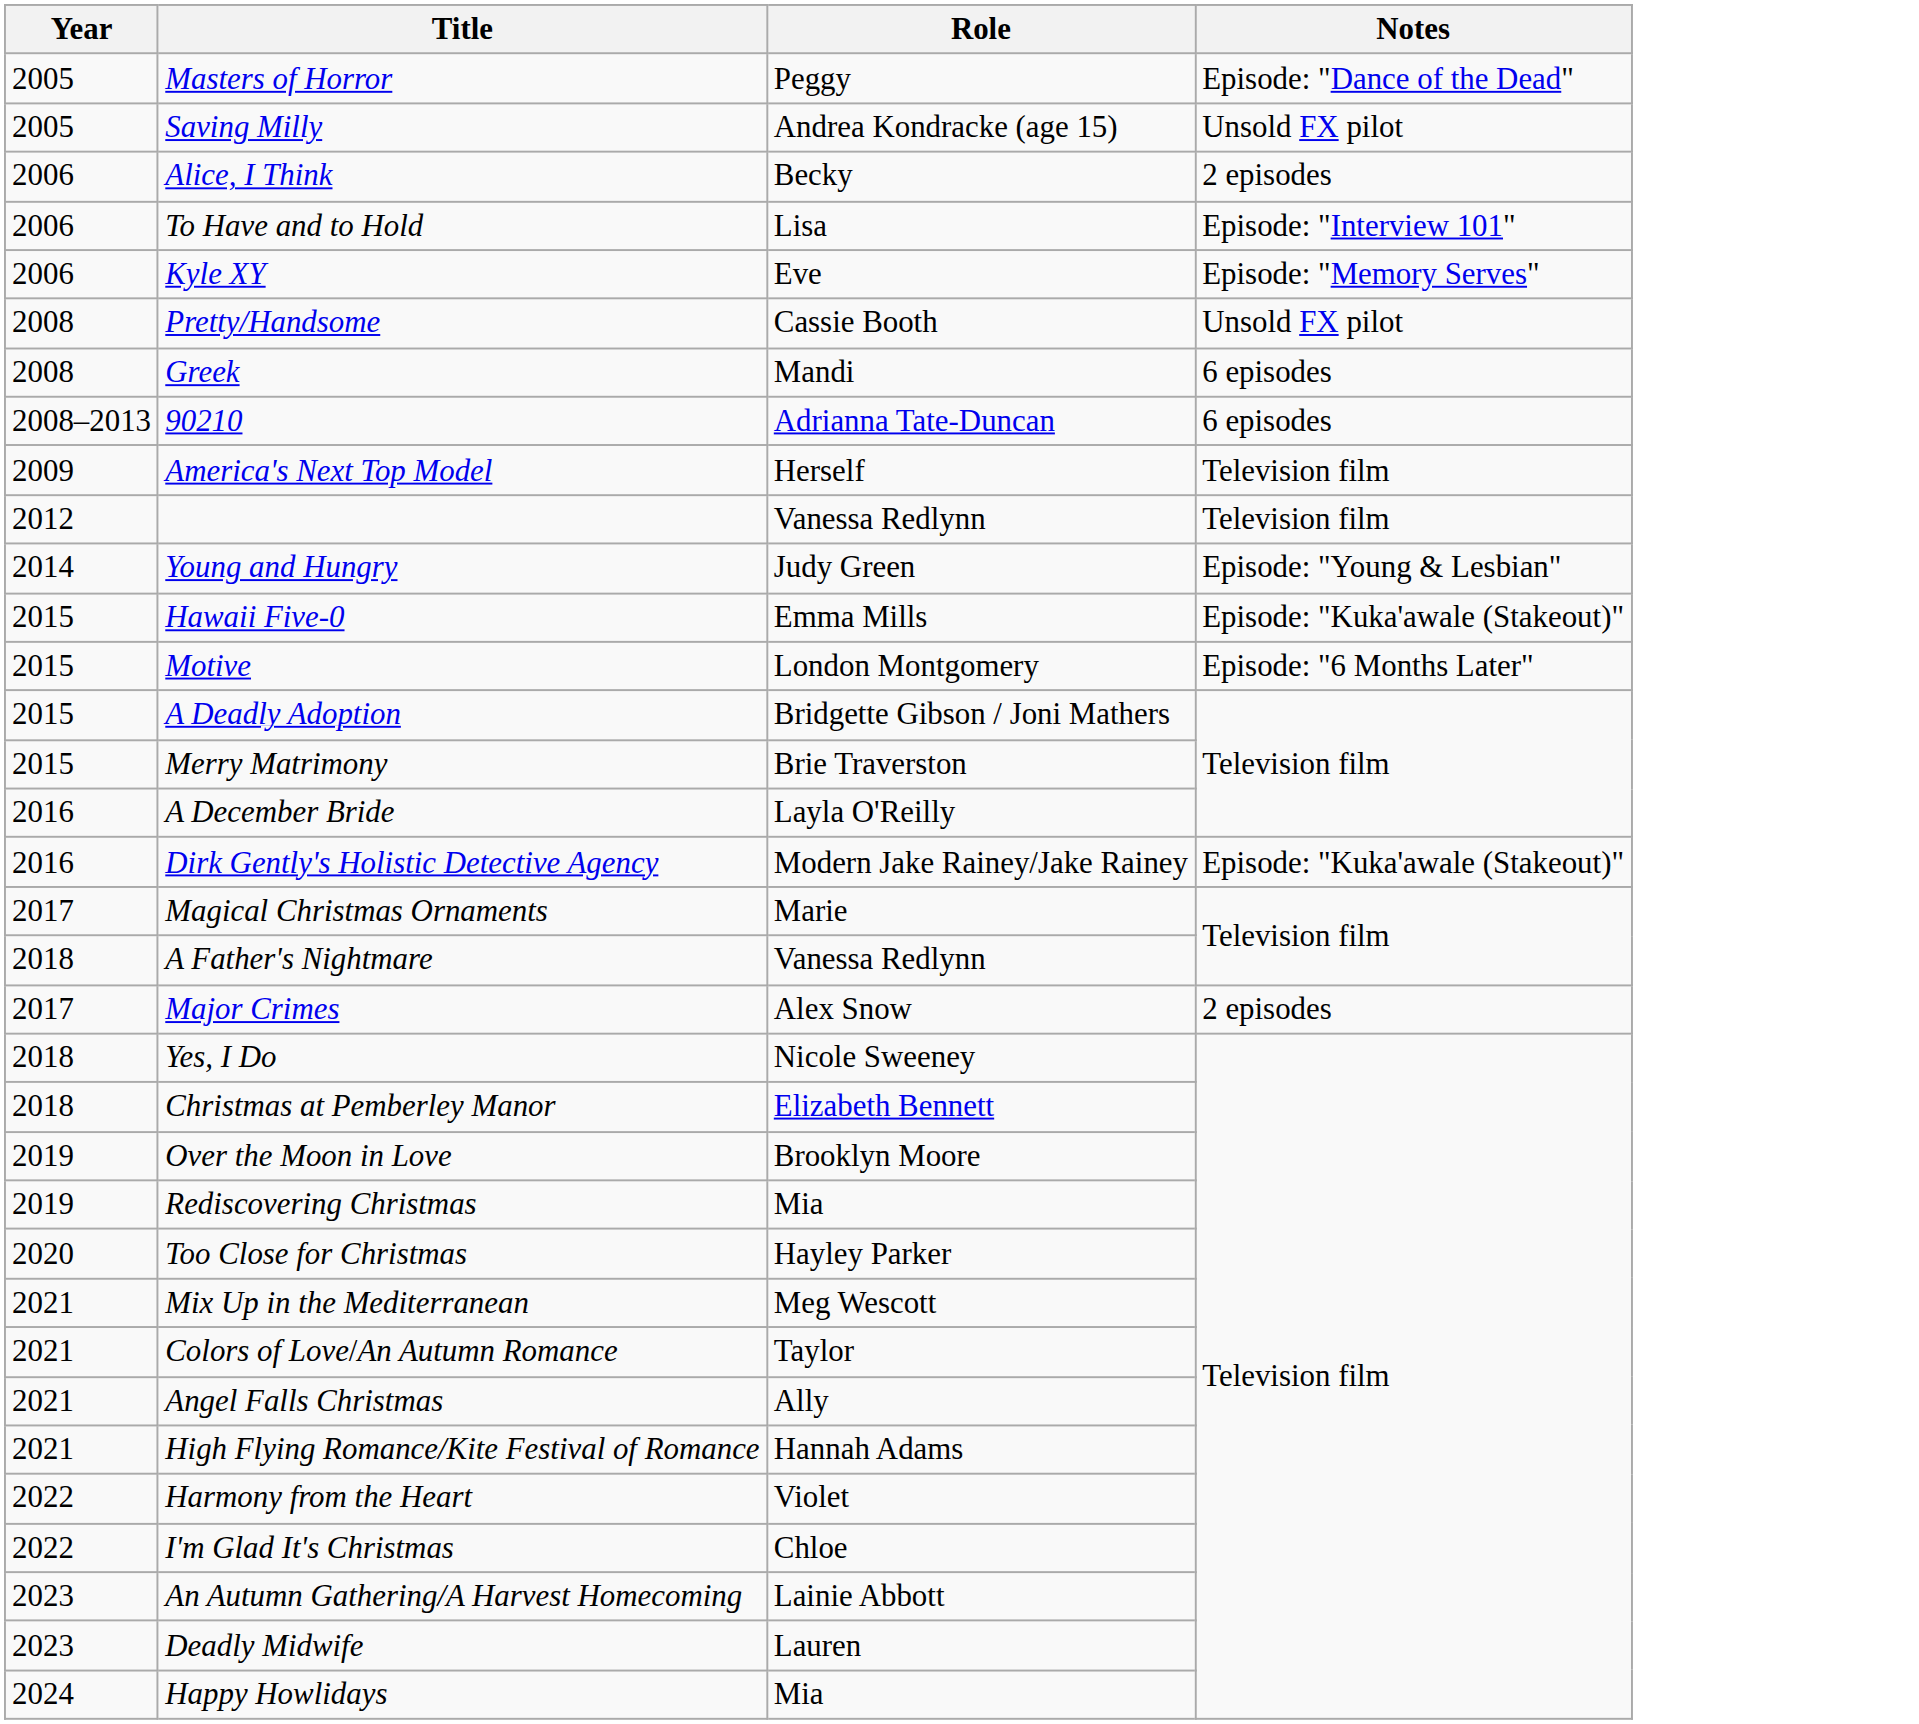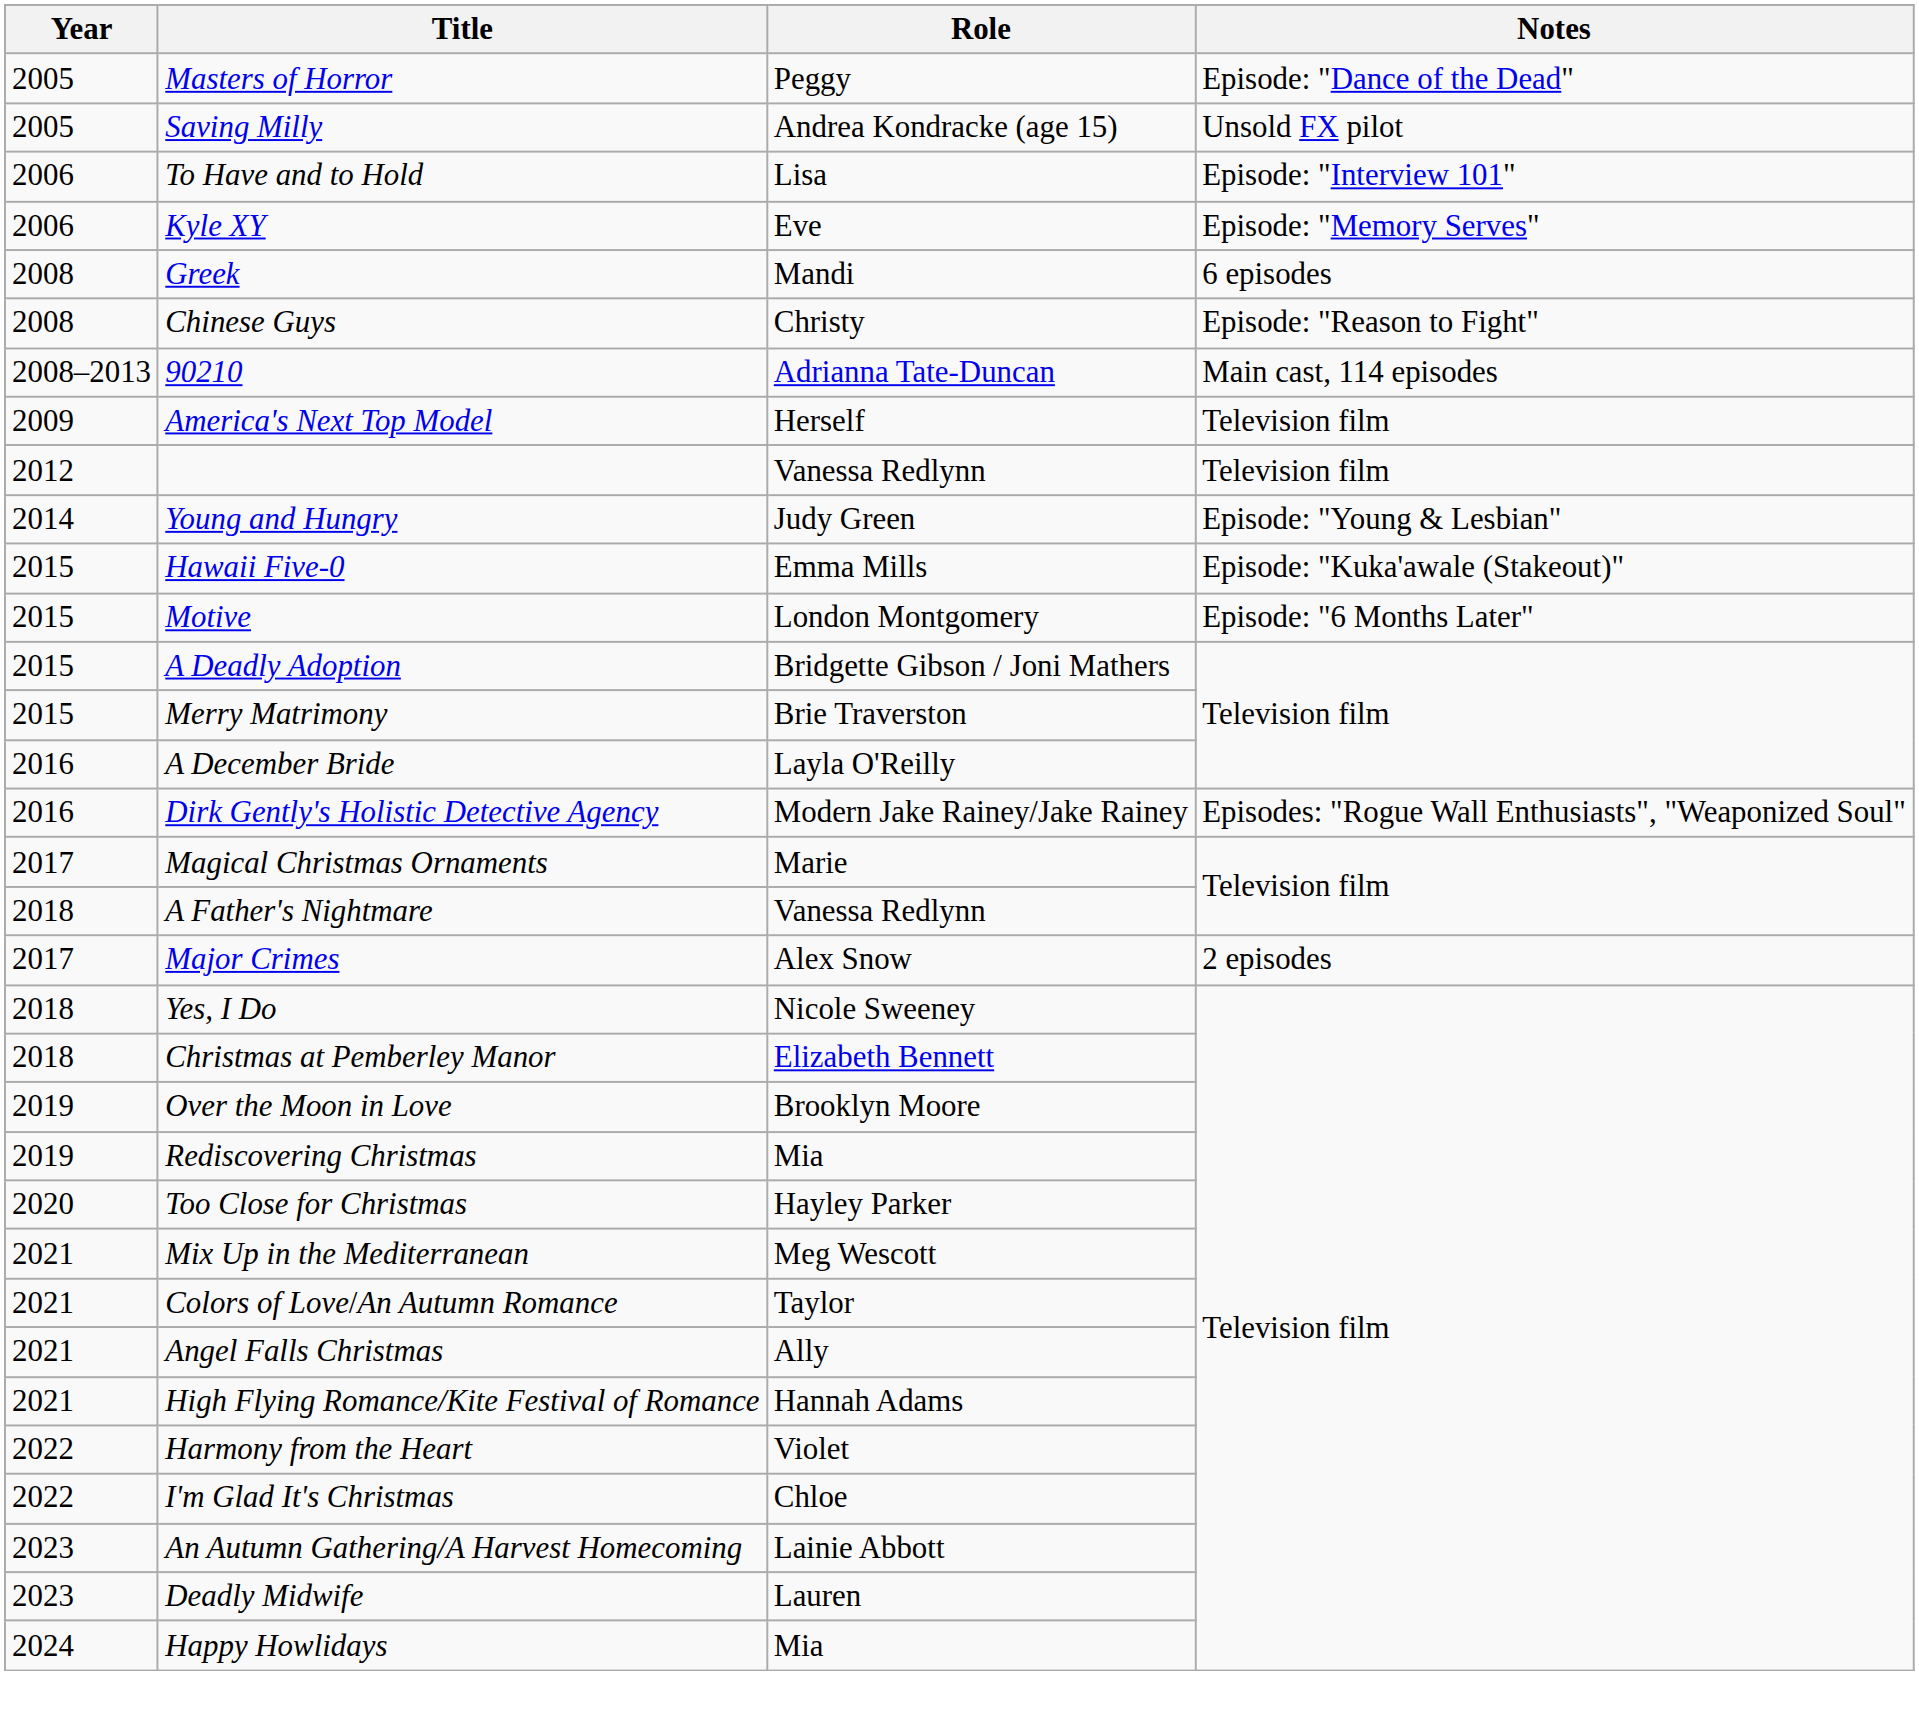 <table class="wikitable sortable">
 <tr>
 <th>Year</th>
 <th>Title</th>
 <th>Role</th>
 <th class="unsortable">Notes</th>
 </tr>
 <tr>
 <td>2005</td>
 <td><em><a href='#'>Masters of Horror</a></em></td>
 <td>Peggy</td>
 <td>Episode: "<a href='#'>Dance of the Dead</a>"</td>
 </tr>
 <tr>
 <td>2005</td>
 <td><em><a href='#'>Saving Milly</a></em></td>
 <td>Andrea Kondracke (age 15)</td>
 <td>Unsold <a href='#'>FX</a> pilot</td>
 </tr>
 <tr>
 <td>2006</td>
-<td><em><a href='#'>Alice, I Think</a></em></td>
-<td>Becky</td>
-<td>2 episodes</td>
-</tr>
-<tr>
-<td>2006</td>
 <td><em>To Have and to Hold</em></td>
 <td>Lisa</td>
 <td>Episode: "<a href='#'>Interview 101</a>"</td>
 </tr>
 <tr>
 <td>2006</td>
 <td><em><a href='#'>Kyle XY</a></em></td>
 <td>Eve</td>
 <td>Episode: "<a href='#'>Memory Serves</a>"</td>
 </tr>
 <tr>
 <td>2008</td>
-<td><em><a href='#'>Pretty/Handsome</a></em></td>
-<td>Cassie Booth</td>
-<td>Unsold <a href='#'>FX</a> pilot</td>
-</tr>
-<tr>
-<td>2008</td>
 <td><em><a href='#'>Greek</a></em></td>
 <td>Mandi</td>
 <td>6 episodes</td>
 </tr>
 <tr>
+<td>2008</td>
+<td><em>Chinese Guys</em></td>
+<td>Christy</td>
+<td>Episode: "Reason to Fight"</td>
+</tr>
+<tr>
 <td>2008–2013</td>
 <td><em><a href='#'>90210</a></em></td>
 <td><a href='#'>Adrianna Tate-Duncan</a></td>
-<td>6 episodes</td>
+<td>Main cast, 114 episodes</td>
 </tr>
 <tr>
 <td>2009</td>
 <td><em><a href='#'>America's Next Top Model</a></em></td>
 <td>Herself</td>
 <td>Television film</td>
 </tr>
 <tr>
 <td>2012</td>
 <td><em></em></td>
 <td>Vanessa Redlynn</td>
 <td>Television film</td>
 </tr>
 <tr>
 <td>2014</td>
 <td><em><a href='#'>Young and Hungry</a></em></td>
 <td>Judy Green</td>
 <td>Episode: "Young & Lesbian"</td>
 </tr>
 <tr>
 <td>2015</td>
 <td><em><a href='#'>Hawaii Five-0</a></em></td>
 <td>Emma Mills</td>
 <td>Episode: "Kuka'awale (Stakeout)"</td>
 </tr>
 <tr>
 <td>2015</td>
 <td><em><a href='#'>Motive</a></em></td>
 <td>London Montgomery</td>
 <td>Episode: "6 Months Later"</td>
 </tr>
 <tr>
 <td>2015</td>
 <td data-sort-value="Deadly Adoption, A"><em><a href='#'>A Deadly Adoption</a></em></td>
 <td>Bridgette Gibson / Joni Mathers</td>
 <td rowspan="3">Television film</td>
 </tr>
 <tr>
 <td>2015</td>
 <td><em>Merry Matrimony</em></td>
 <td>Brie Traverston</td>
 </tr>
 <tr>
 <td>2016</td>
 <td data-sort-value="December Bride, A"><em>A December Bride</em></td>
 <td>Layla O'Reilly</td>
 </tr>
 <tr>
 <td>2016</td>
 <td><em><a href='#'>Dirk Gently's Holistic Detective Agency</a></em></td>
 <td>Modern Jake Rainey/Jake Rainey</td>
-<td>Episode: "Kuka'awale (Stakeout)"</td>
+<td>Episodes: "Rogue Wall Enthusiasts", "Weaponized Soul"</td>
 </tr>
 <tr>
 <td>2017</td>
 <td><em>Magical Christmas Ornaments</em></td>
 <td>Marie</td>
 <td rowspan="2">Television film</td>
 </tr>
 <tr>
 <td>2018</td>
 <td data-sort-value="Father's Nightmare, A"><em>A Father's Nightmare</em></td>
 <td>Vanessa Redlynn</td>
 </tr>
 <tr>
 <td>2017</td>
 <td><em><a href='#'>Major Crimes</a></em></td>
 <td>Alex Snow</td>
 <td>2 episodes</td>
 </tr>
 <tr>
 <td>2018</td>
 <td><em>Yes, I Do</em></td>
 <td>Nicole Sweeney</td>
 <td rowspan="14">Television film</td>
 </tr>
 <tr>
 <td>2018</td>
 <td><em>Christmas at Pemberley Manor</em></td>
 <td><a href='#'>Elizabeth Bennett</a></td>
 </tr>
 <tr>
 <td>2019</td>
 <td><em>Over the Moon in Love</em></td>
 <td>Brooklyn Moore</td>
 </tr>
 <tr>
 <td>2019</td>
 <td><em>Rediscovering Christmas</em></td>
 <td>Mia</td>
 </tr>
 <tr>
 <td>2020</td>
 <td><em>Too Close for Christmas</em></td>
 <td>Hayley Parker</td>
 </tr>
 <tr>
 <td>2021</td>
 <td><em>Mix Up in the Mediterranean</em></td>
 <td>Meg Wescott</td>
 </tr>
 <tr>
 <td>2021</td>
 <td><em>Colors of Love</em>/<em>An Autumn Romance</em></td>
 <td>Taylor</td>
 </tr>
 <tr>
 <td>2021</td>
 <td><em>Angel Falls Christmas</em></td>
 <td>Ally</td>
 </tr>
 <tr>
 <td>2021</td>
 <td><em>High Flying Romance/Kite Festival of Romance</em></td>
 <td>Hannah Adams</td>
 </tr>
 <tr>
 <td>2022</td>
 <td><em>Harmony from the Heart</em></td>
 <td>Violet</td>
 </tr>
 <tr>
 <td>2022</td>
 <td><em>I'm Glad It's Christmas</em></td>
 <td>Chloe</td>
 </tr>
 <tr>
 <td>2023</td>
 <td><em>An Autumn Gathering/A Harvest Homecoming</em></td>
 <td>Lainie Abbott</td>
 </tr>
 <tr>
 <td>2023</td>
 <td><em>Deadly Midwife</em></td>
 <td>Lauren</td>
 </tr>
 <tr>
 <td>2024</td>
 <td><em>Happy Howlidays</em></td>
 <td>Mia</td>
 </tr>
 </table>
